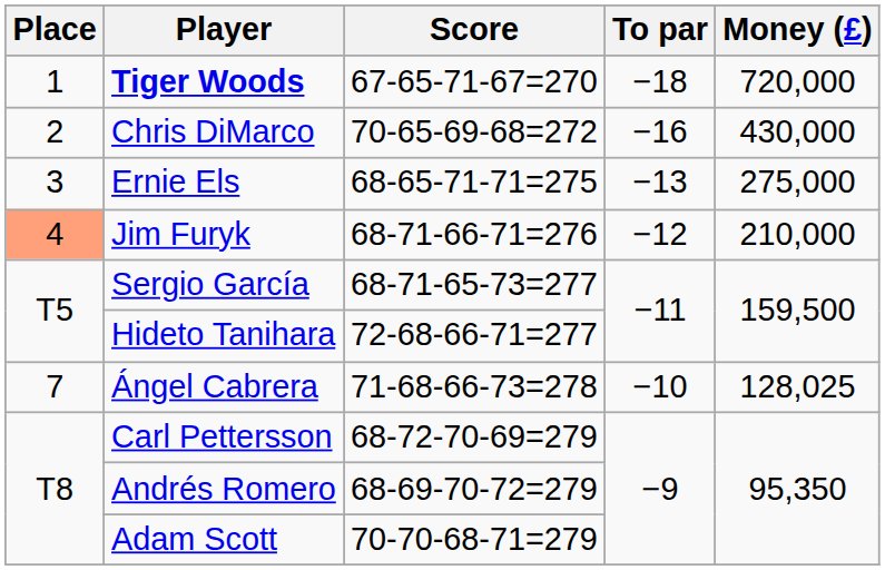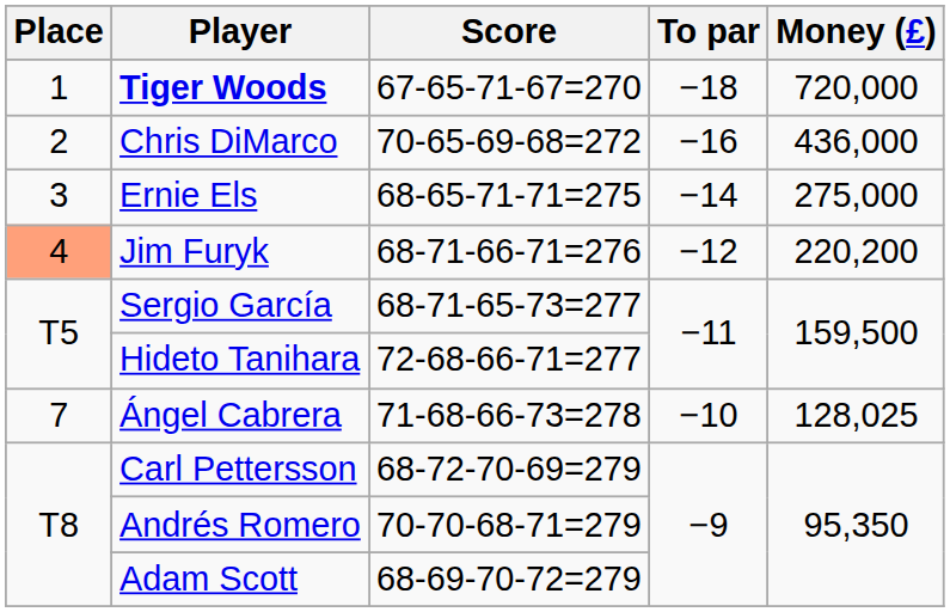 <table class="wikitable">
 <tr>
 <th>Place</th>
 <th>Player</th>
 <th>Score</th>
 <th>To par</th>
 <th>Money (<a href='#'>£</a>)</th>
 </tr>
 <tr>
 <td align=center>1</td>
 <td> <strong><a href='#'>Tiger Woods</a></strong></td>
 <td>67-65-71-67=270</td>
 <td align=center>−18</td>
 <td align=center>720,000</td>
 </tr>
 <tr>
 <td align=center>2</td>
 <td> <a href='#'>Chris DiMarco</a></td>
 <td>70-65-69-68=272</td>
 <td align=center>−16</td>
-<td align=center>430,000</td>
+<td align=center>436,000</td>
 </tr>
 <tr>
 <td align=center>3</td>
 <td> <a href='#'>Ernie Els</a></td>
 <td>68-65-71-71=275</td>
-<td align=center>−13</td>
+<td align=center>−14</td>
 <td align=center>275,000</td>
 </tr>
 <tr>
 <td align=center style="background: lightsalmon;">4</td>
 <td> <a href='#'>Jim Furyk</a></td>
 <td>68-71-66-71=276</td>
 <td align=center>−12</td>
-<td align=center>210,000</td>
+<td align=center>220,200</td>
 </tr>
 <tr>
 <td rowspan="2" style="text-align:center;">T5</td>
 <td> <a href='#'>Sergio García</a></td>
 <td>68-71-65-73=277</td>
 <td rowspan="2" style="text-align:center;">−11</td>
 <td rowspan="2" style="text-align:center;">159,500</td>
 </tr>
 <tr>
 <td> <a href='#'>Hideto Tanihara</a></td>
 <td>72-68-66-71=277</td>
 </tr>
 <tr>
 <td align=center>7</td>
 <td> <a href='#'>Ángel Cabrera</a></td>
 <td>71-68-66-73=278</td>
 <td align=center>−10</td>
 <td align=center>128,025</td>
 </tr>
 <tr>
 <td rowspan="3" style="text-align:center;">T8</td>
 <td> <a href='#'>Carl Pettersson</a></td>
 <td>68-72-70-69=279</td>
 <td rowspan="3" style="text-align:center;">−9</td>
 <td rowspan="3" style="text-align:center;">95,350</td>
 </tr>
 <tr>
 <td> <a href='#'>Andrés Romero</a></td>
-<td>68-69-70-72=279</td>
+<td>70-70-68-71=279</td>
 </tr>
 <tr>
 <td> <a href='#'>Adam Scott</a></td>
-<td>70-70-68-71=279</td>
+<td>68-69-70-72=279</td>
 </tr>
 </table>
